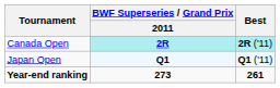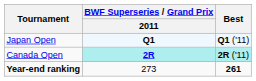 <table class="wikitable" style="font-size: 90%; text-align:center">
 <tr>
 <th rowspan="2">Tournament</th>
 <th colspan="1"><strong><a href='#'>BWF Superseries</a> / <a href='#'>Grand Prix</a></strong></th>
 <th rowspan="2">Best</th>
 </tr>
 <tr>
 <th>2011</th>
 </tr>
 <tr>
+<td align=left><a href='#'>Japan Open</a></td>
+<td 2011; bgcolor=F0F8FF><strong>Q1</strong></td>
+<td bgcolor=F0F8FF><strong>Q1</strong> ('11)</td>
+</tr>
+<tr>
 <td align=left><a href='#'>Canada Open</a></td>
 <td bgcolor=AFEEEE><strong><a href='#'>2R</a></strong></td>
 <td bgcolor=AFEEEE><strong>2R</strong> ('11)</td>
 </tr>
 <tr>
-<td align=left><a href='#'>Japan Open</a></td>
-<td 2011; bgcolor=F0F8FF><strong>Q1</strong></td>
-<td bgcolor=F0F8FF><strong>Q1</strong> ('11)</td>
-</tr>
-<tr>
 <td align=left><strong>Year-end ranking</strong></td>
-<td><strong>273</strong></td>
+<td>273</td>
 <td><strong>261</strong></td>
 </tr>
 </table>
